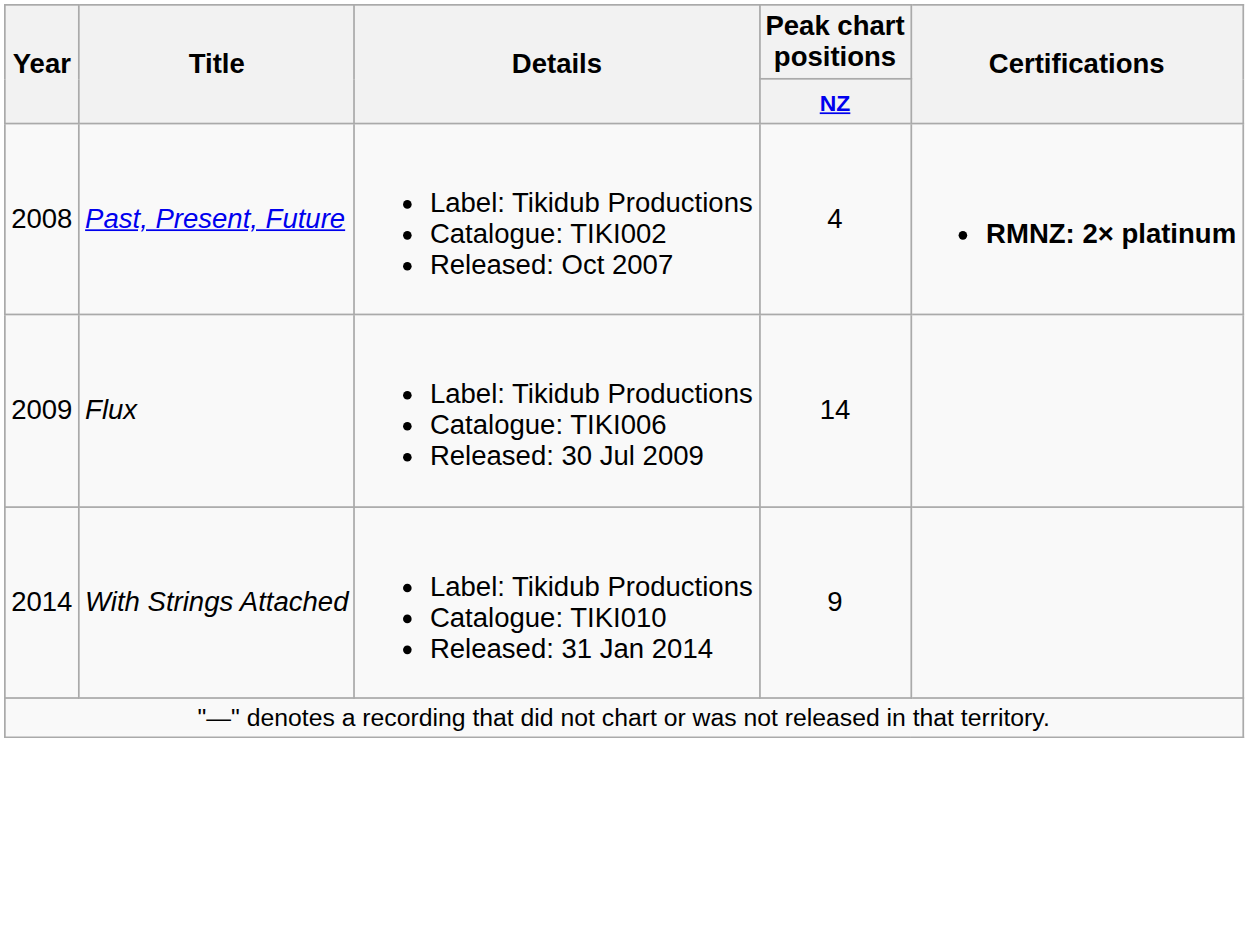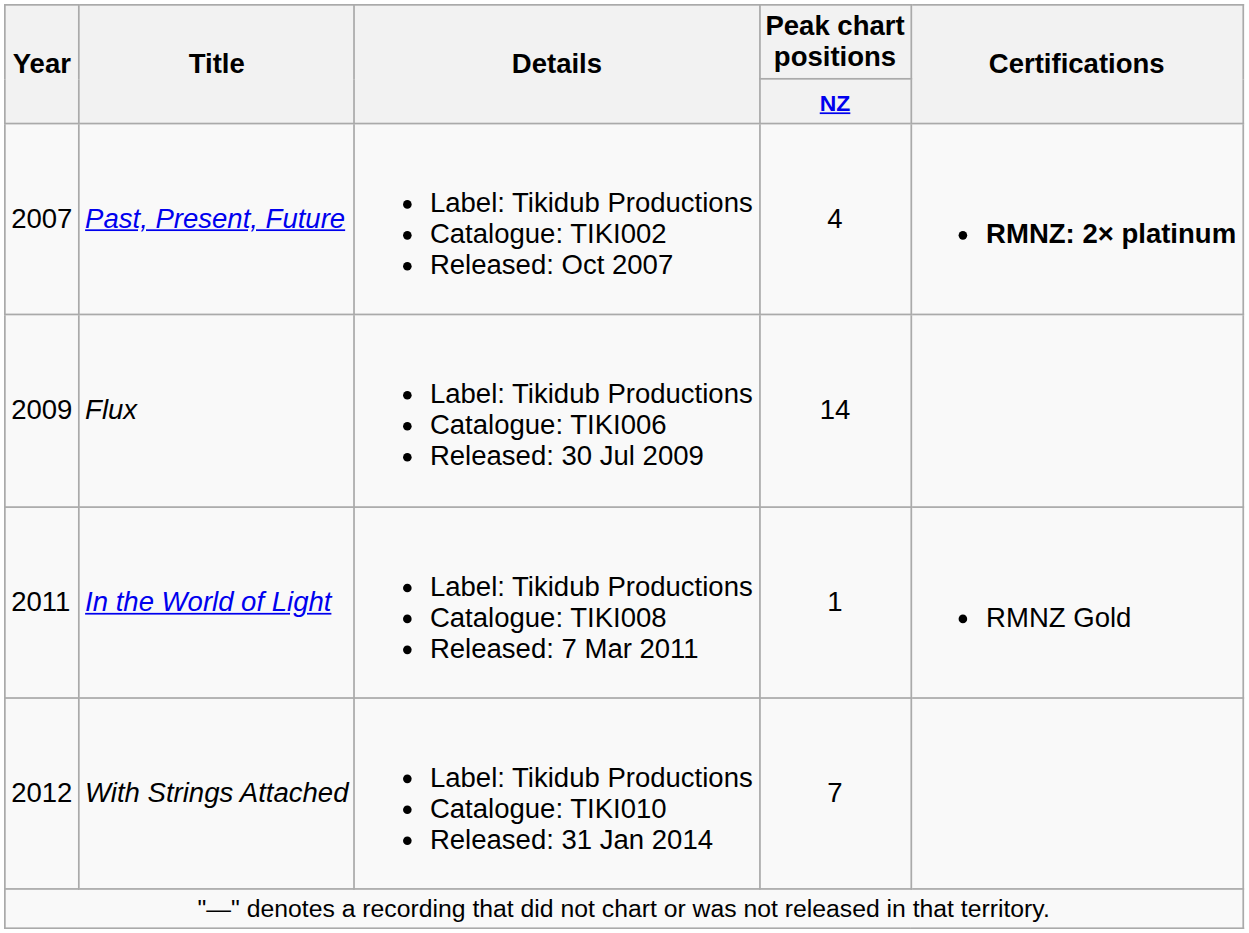 <table class="wikitable plainrowheaders">
 <tr>
 <th rowspan="2">Year</th>
 <th rowspan="2">Title</th>
 <th rowspan="2">Details</th>
 <th>Peak chart<br>positions</th>
 <th rowspan="2">Certifications</th>
 </tr>
 <tr>
 <th><small><a href='#'>NZ</a></small><br></th>
 </tr>
 <tr>
-<td>2008</td>
+<td>2007</td>
 <td><em><a href='#'>Past, Present, Future</a></em></td>
 <td><br><ul><li>Label: Tikidub Productions</li><li>Catalogue: TIKI002</li><li>Released: Oct 2007</li></ul></td>
 <td align="center">4</td>
 <td><strong><br><ul><li>RMNZ: 2× platinum</li></ul></strong></td>
 </tr>
 <tr>
 <td>2009</td>
 <td><em>Flux</em></td>
 <td><br><ul><li>Label: Tikidub Productions</li><li>Catalogue: TIKI006</li><li>Released: 30 Jul 2009</li></ul></td>
 <td align="center">14</td>
 <td></td>
 </tr>
 <tr>
-<td>2014</td>
+<td>2011</td>
+<td><em><a href='#'>In the World of Light</a></em></td>
+<td><br><ul><li>Label: Tikidub Productions</li><li>Catalogue: TIKI008</li><li>Released: 7 Mar 2011</li></ul></td>
+<td align="center">1</td>
+<td><br><ul><li>RMNZ Gold</li></ul></td>
+</tr>
+<tr>
+<td>2012</td>
 <td><em>With Strings Attached</em></td>
 <td><br><ul><li>Label: Tikidub Productions</li><li>Catalogue: TIKI010</li><li>Released: 31 Jan 2014</li></ul></td>
-<td align="center">9</td>
+<td align="center">7</td>
 <td></td>
 </tr>
 <tr>
 <td colspan="5" style="font-size:90%" align="center">"—" denotes a recording that did not chart or was not released in that territory.</td>
 </tr>
 <tr>
 </tr>
 </table>
